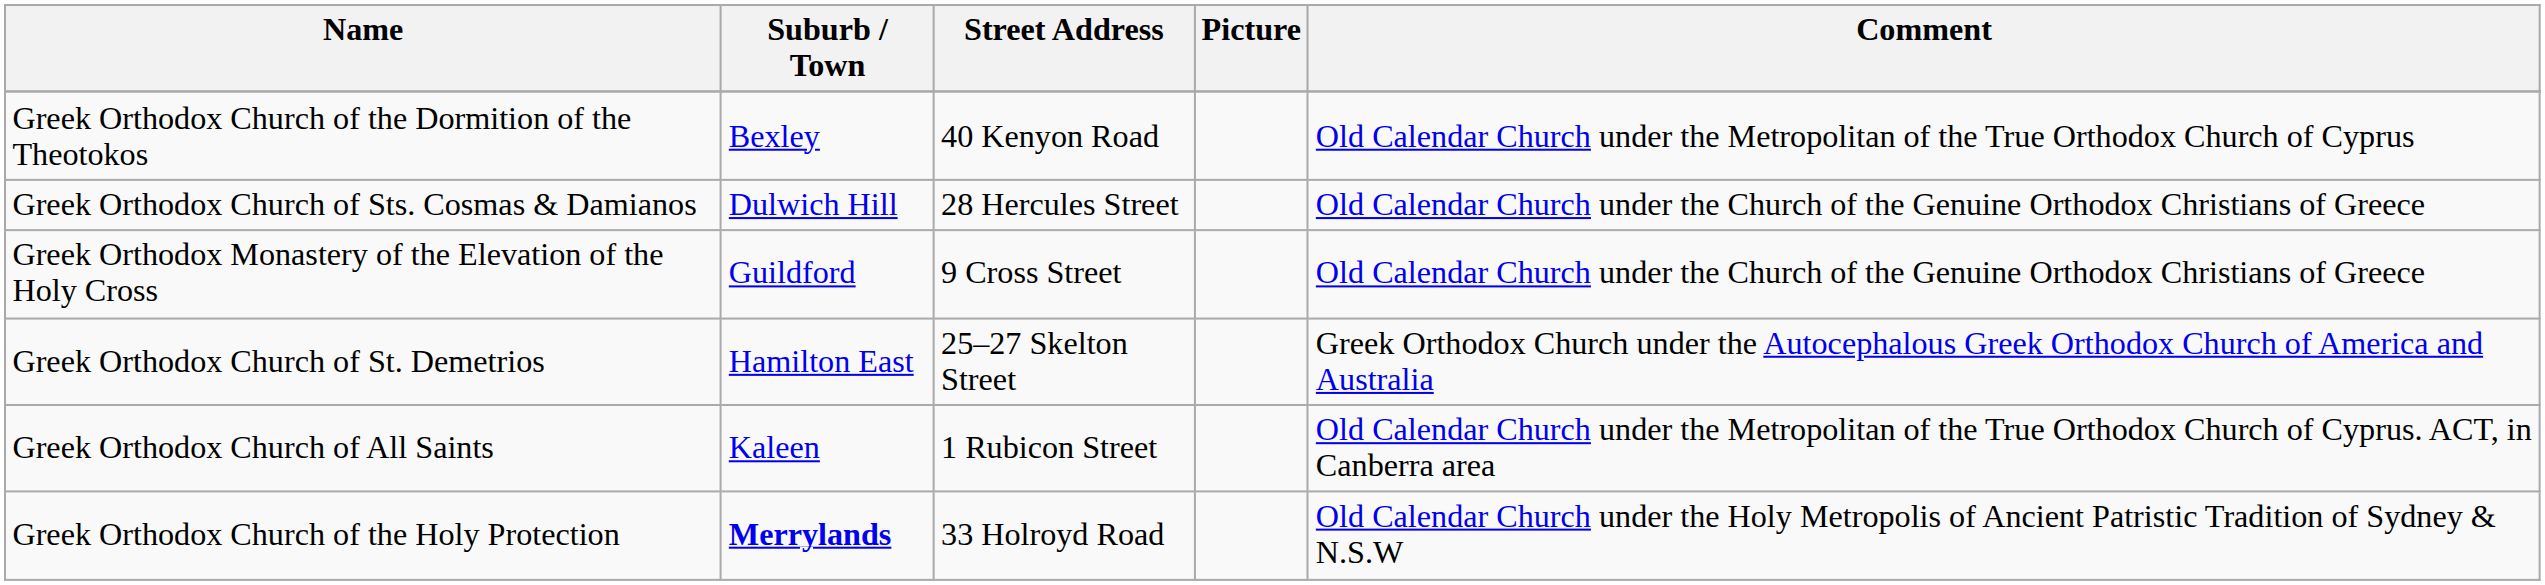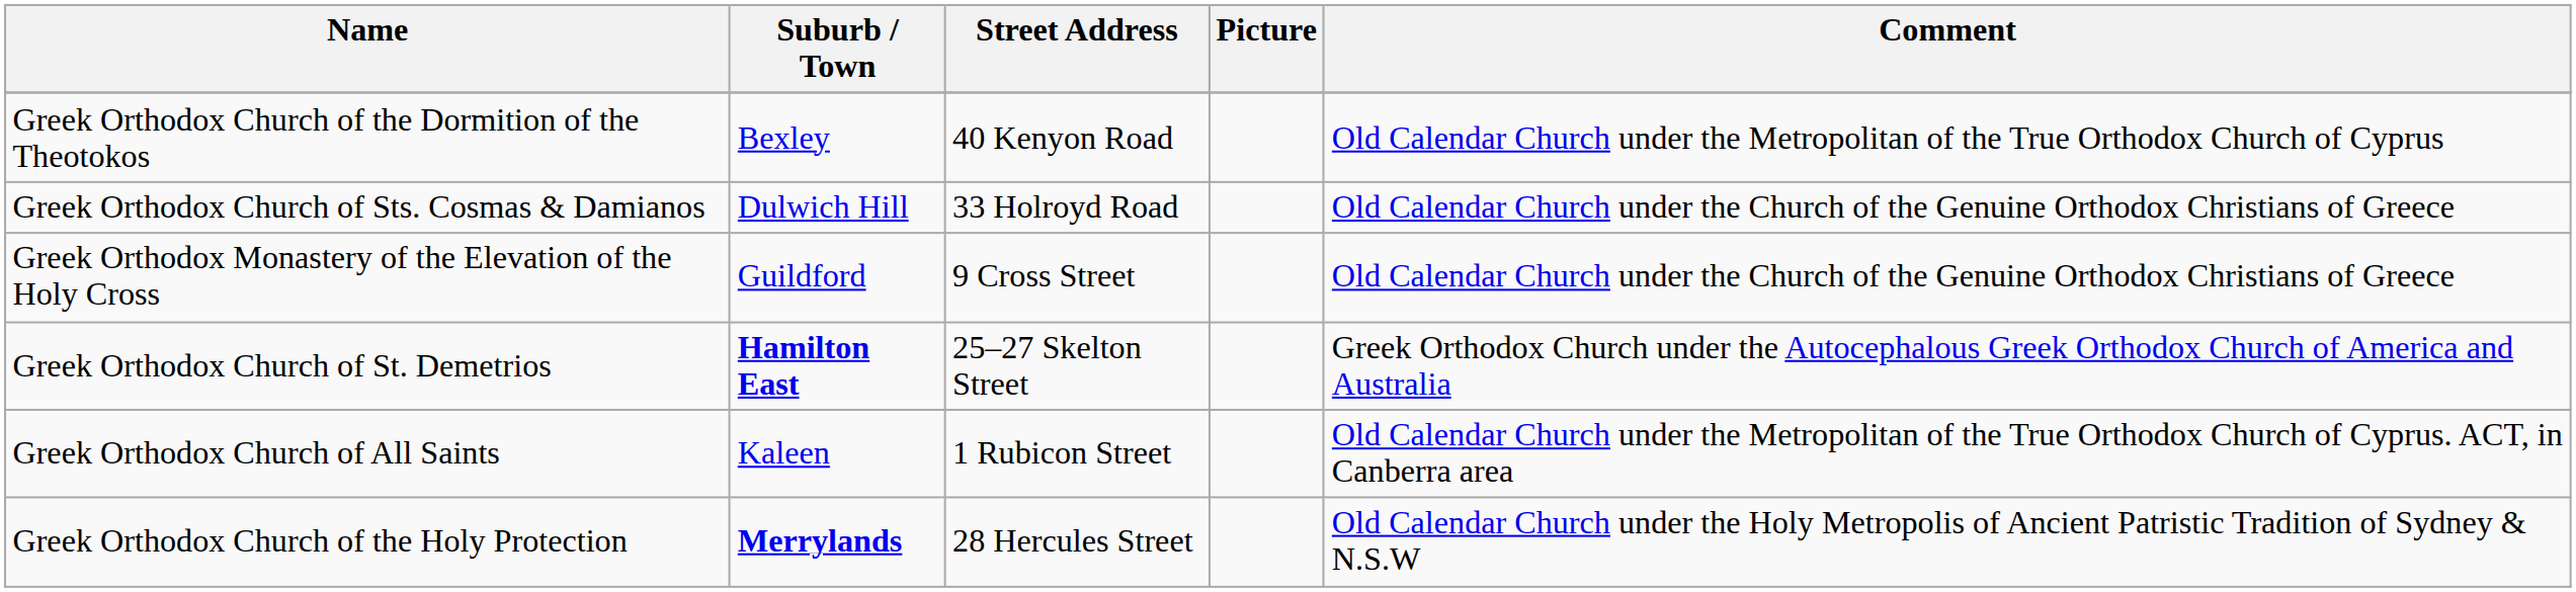 <table class="wikitable sortable" style="margin:1px; border:1px solid #ccc;">
 <tr style="vertical-align:top; text-align:left; background:#ccc;">
 <th><strong>Name</strong></th>
 <th><strong>Suburb / Town</strong></th>
 <th class="unsortable"><strong>Street Address</strong></th>
 <th class="unsortable"><strong>Picture</strong></th>
 <th class="unsortable"><strong>Comment</strong></th>
 </tr>
 <tr>
 </tr>
 <tr>
 <td>Greek Orthodox Church of the Dormition of the Theotokos</td>
 <td><a href='#'>Bexley</a></td>
 <td>40 Kenyon Road</td>
 <td></td>
 <td><a href='#'>Old Calendar Church</a> under the Metropolitan of the True Orthodox Church of Cyprus</td>
 </tr>
 <tr>
 <td>Greek Orthodox Church of Sts. Cosmas & Damianos</td>
 <td><a href='#'>Dulwich Hill</a></td>
-<td>28 Hercules Street</td>
+<td>33 Holroyd Road</td>
 <td></td>
 <td><a href='#'>Old Calendar Church</a> under the Church of the Genuine Orthodox Christians of Greece</td>
 </tr>
 <tr>
 <td>Greek Orthodox Monastery of the Elevation of the Holy Cross</td>
 <td><a href='#'>Guildford</a></td>
 <td>9 Cross Street</td>
 <td></td>
 <td><a href='#'>Old Calendar Church</a> under the Church of the Genuine Orthodox Christians of Greece</td>
 </tr>
 <tr>
 <td>Greek Orthodox Church of St. Demetrios</td>
-<td><a href='#'>Hamilton East</a></td>
+<td><strong><a href='#'>Hamilton East</a></strong></td>
 <td>25–27 Skelton Street</td>
 <td></td>
 <td>Greek Orthodox Church under the <a href='#'>Autocephalous Greek Orthodox Church of America and Australia</a></td>
 </tr>
 <tr>
 <td>Greek Orthodox Church of All Saints</td>
 <td><a href='#'>Kaleen</a></td>
 <td>1 Rubicon Street</td>
 <td></td>
 <td><a href='#'>Old Calendar Church</a> under the Metropolitan of the True Orthodox Church of Cyprus. ACT, in Canberra area</td>
 </tr>
 <tr>
 <td>Greek Orthodox Church of the Holy Protection</td>
 <td><strong><a href='#'>Merrylands</a></strong></td>
-<td>33 Holroyd Road</td>
+<td>28 Hercules Street</td>
 <td></td>
 <td><a href='#'>Old Calendar Church</a> under the Holy Metropolis of Ancient Patristic Tradition of Sydney & N.S.W</td>
 </tr>
 </table>
